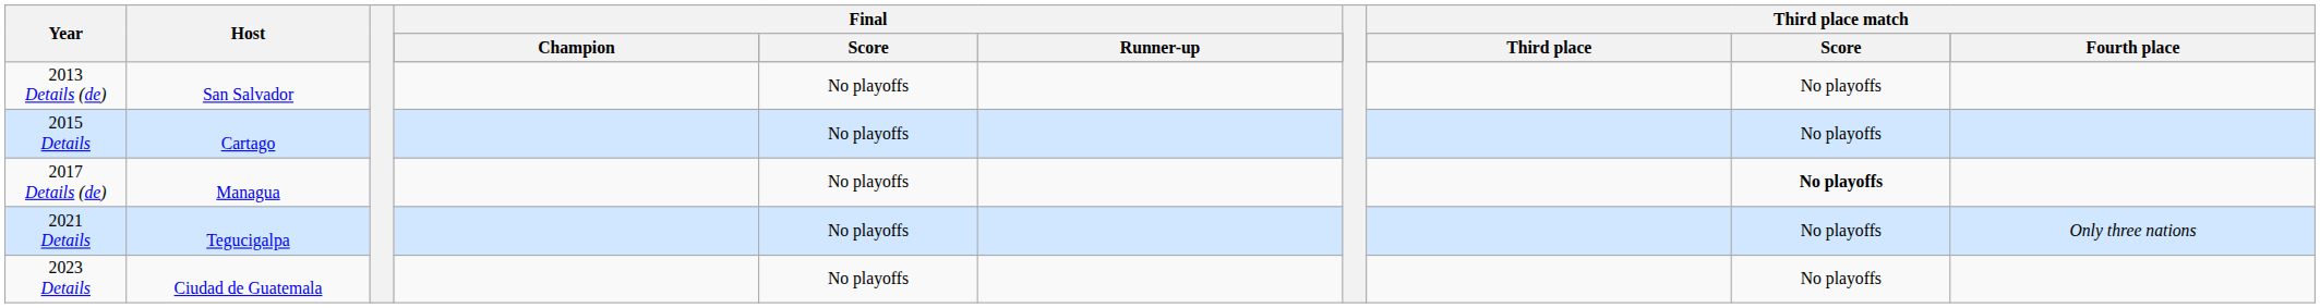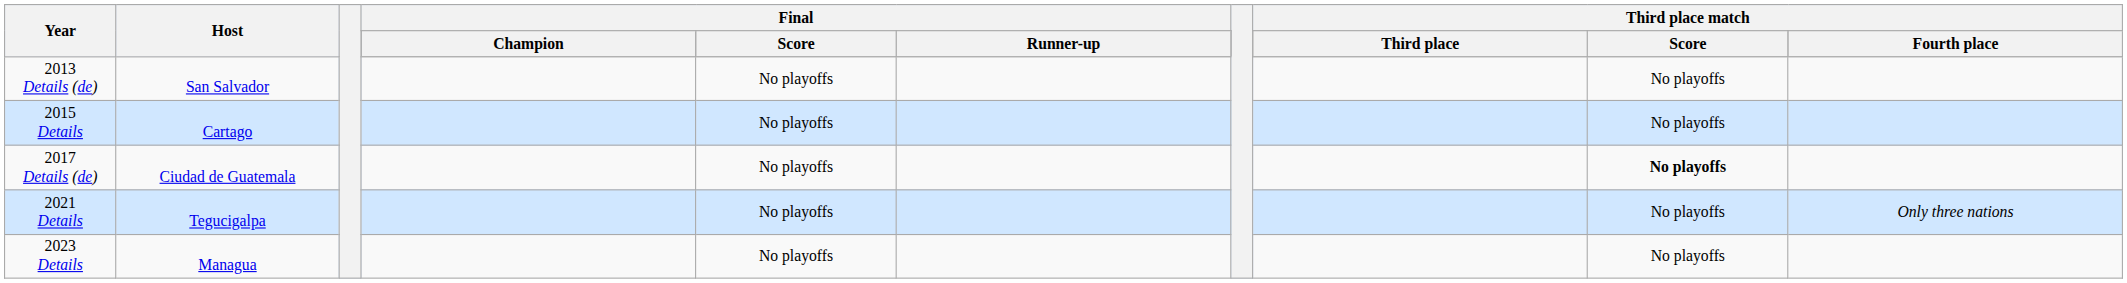 <table class="wikitable" style="font-size:90%; width: 98%; text-align: center;">
 <tr bgcolor=#C1D8FF>
 <th rowspan=2 width=5%>Year</th>
 <th rowspan=2 width=10%>Host</th>
 <th width=1% rowspan=7 bgcolor=ffffff></th>
 <th colspan=3>Final</th>
 <th width=1% rowspan=7 bgcolor=ffffff></th>
 <th colspan=3>Third place match</th>
 </tr>
 <tr bgcolor=FEF>
 <th width=15%>Champion</th>
 <th width=9%>Score</th>
 <th width=15%>Runner-up</th>
 <th width=15%>Third place</th>
 <th width=9%>Score</th>
 <th width=15%>Fourth place</th>
 </tr>
 <tr>
 <td>2013<br><em><a href='#'>Details</a> (<a href='#'>de</a>)</em></td>
 <td><br><a href='#'>San Salvador</a></td>
 <td><strong></strong></td>
 <td><span>No playoffs</span></td>
 <td></td>
 <td></td>
 <td><span>No playoffs</span></td>
 <td></td>
 </tr>
 <tr bgcolor=#D0E7FF>
 <td>2015<br><em><a href='#'>Details</a></em></td>
 <td><br><a href='#'>Cartago</a></td>
 <td><strong></strong></td>
 <td><span>No playoffs</span></td>
 <td></td>
 <td></td>
 <td><span>No playoffs</span></td>
 <td></td>
 </tr>
 <tr>
 <td>2017<br><em><a href='#'>Details</a> (<a href='#'>de</a>)</em></td>
-<td><br><a href='#'>Managua</a></td>
+<td><br><a href='#'>Ciudad de Guatemala</a></td>
 <td><strong></strong></td>
 <td><span>No playoffs</span></td>
 <td></td>
 <td></td>
 <td><strong><span>No playoffs</span></strong></td>
 <td></td>
 </tr>
 <tr bgcolor=#D0E7FF>
 <td>2021<br><em><a href='#'>Details</a></em></td>
 <td><br><a href='#'>Tegucigalpa</a></td>
 <td><strong></strong></td>
 <td><span>No playoffs</span></td>
 <td></td>
 <td></td>
 <td><span>No playoffs</span></td>
 <td><em>Only three nations</em></td>
 </tr>
 <tr>
 <td>2023<br><em><a href='#'>Details</a></em></td>
-<td><br><a href='#'>Ciudad de Guatemala</a></td>
+<td><br><a href='#'>Managua</a></td>
 <td><strong></strong></td>
 <td><span>No playoffs</span></td>
 <td></td>
 <td></td>
 <td><span>No playoffs</span></td>
 <td></td>
 </tr>
 </table>
